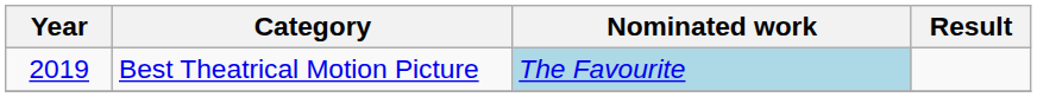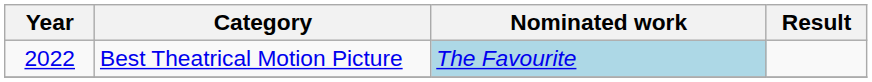 <table class=wikitable>
 <tr>
 <th scope="col" style="width:5em;">Year</th>
 <th scope="col" style="width:26em;">Category</th>
 <th scope="col" style="width:25em;">Nominated work</th>
 <th scope="col" style="width:5em;">Result</th>
 </tr>
 <tr>
-<td style="text-align:center;"><a href='#'>2019</a></td>
+<td style="text-align:center;"><a href='#'>2022</a></td>
 <td><a href='#'>Best Theatrical Motion Picture</a></td>
 <td style="background: lightblue;"><em><a href='#'>The Favourite</a></em></td>
 <td></td>
 </tr>
 <tr>
 </tr>
 </table>
